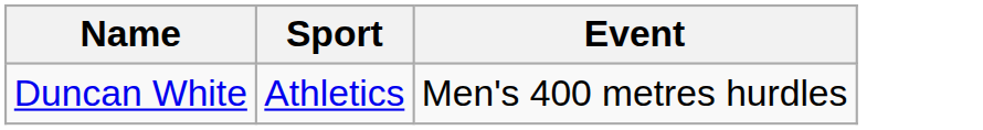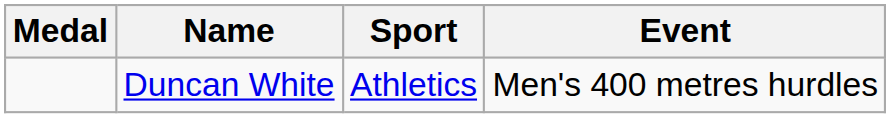 <table class="wikitable">
 <tr>
+<th>Medal</th>
 <th>Name</th>
 <th>Sport</th>
 <th>Event</th>
 </tr>
 <tr>
+<td></td>
 <td><a href='#'>Duncan White</a></td>
 <td><a href='#'>Athletics</a></td>
 <td>Men's 400 metres hurdles</td>
 </tr>
 </table>
